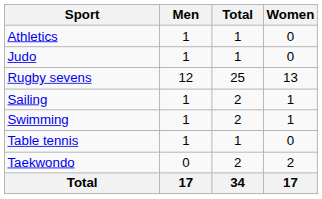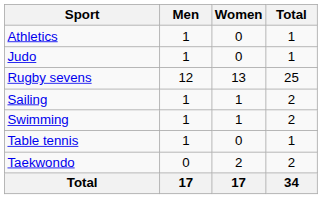 <table class="wikitable sortable" style="text-align:center;">
 <tr>
 <th width=180>Sport</th>
 <th width=55>Men</th>
+<th width=55>Women</th>
 <th width=55>Total</th>
-<th width=55>Women</th>
 </tr>
 <tr>
 <td align=left><a href='#'>Athletics</a></td>
 <td>1</td>
+<td>0</td>
 <td>1</td>
-<td>0</td>
 </tr>
 <tr>
 <td align=left><a href='#'>Judo</a></td>
 <td>1</td>
+<td>0</td>
 <td>1</td>
-<td>0</td>
 </tr>
 <tr>
 <td align=left><a href='#'>Rugby sevens</a></td>
 <td>12</td>
+<td>13</td>
 <td>25</td>
-<td>13</td>
 </tr>
 <tr>
 <td align=left><a href='#'>Sailing</a></td>
 <td>1</td>
+<td>1</td>
 <td>2</td>
-<td>1</td>
 </tr>
 <tr>
 <td align=left><a href='#'>Swimming</a></td>
 <td>1</td>
+<td>1</td>
 <td>2</td>
-<td>1</td>
 </tr>
 <tr>
 <td align=left><a href='#'>Table tennis</a></td>
 <td>1</td>
+<td>0</td>
 <td>1</td>
-<td>0</td>
 </tr>
 <tr>
 <td align=left><a href='#'>Taekwondo</a></td>
 <td>0</td>
 <td>2</td>
 <td>2</td>
 </tr>
 <tr>
 <th>Total</th>
 <th>17</th>
+<th>17</th>
 <th>34</th>
-<th>17</th>
 </tr>
 </table>
